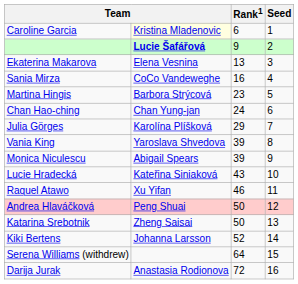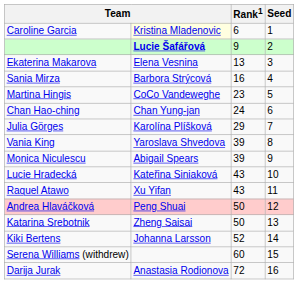 <table class="wikitable">
 <tr>
 <th width="325" colspan=2>Team</th>
 <th>Rank<sup>1</sup></th>
 <th>Seed</th>
 </tr>
 <tr>
 <td> <a href='#'>Caroline Garcia</a></td>
 <td style="background: lightyellow;"> <a href='#'>Kristina Mladenovic</a></td>
 <td>6</td>
 <td>1</td>
 </tr>
 <tr style="background:#cfc;">
 <td></td>
 <td> <strong><a href='#'>Lucie Šafářová</a></strong></td>
 <td>9</td>
 <td>2</td>
 </tr>
 <tr>
 <td> <a href='#'>Ekaterina Makarova</a></td>
 <td> <a href='#'>Elena Vesnina</a></td>
 <td>13</td>
 <td>3</td>
 </tr>
 <tr>
 <td> <a href='#'>Sania Mirza</a></td>
-<td> <a href='#'>CoCo Vandeweghe</a></td>
+<td> <a href='#'>Barbora Strýcová</a></td>
 <td>16</td>
 <td>4</td>
 </tr>
 <tr>
 <td> <a href='#'>Martina Hingis</a></td>
-<td> <a href='#'>Barbora Strýcová</a></td>
+<td> <a href='#'>CoCo Vandeweghe</a></td>
 <td>23</td>
 <td>5</td>
 </tr>
 <tr>
 <td> <a href='#'>Chan Hao-ching</a></td>
 <td> <a href='#'>Chan Yung-jan</a></td>
 <td>24</td>
 <td>6</td>
 </tr>
 <tr>
 <td> <a href='#'>Julia Görges</a></td>
 <td> <a href='#'>Karolína Plíšková</a></td>
 <td>29</td>
 <td>7</td>
 </tr>
 <tr>
 <td> <a href='#'>Vania King</a></td>
 <td> <a href='#'>Yaroslava Shvedova</a></td>
 <td>39</td>
 <td>8</td>
 </tr>
 <tr>
 <td> <a href='#'>Monica Niculescu</a></td>
 <td> <a href='#'>Abigail Spears</a></td>
 <td>39</td>
 <td>9</td>
 </tr>
 <tr>
 <td> <a href='#'>Lucie Hradecká</a></td>
 <td> <a href='#'>Kateřina Siniaková</a></td>
 <td>43</td>
 <td>10</td>
 </tr>
 <tr>
 <td> <a href='#'>Raquel Atawo</a></td>
 <td> <a href='#'>Xu Yifan</a></td>
-<td>46</td>
+<td>43</td>
 <td>11</td>
 </tr>
 <tr style="background:#fcc;">
 <td> <a href='#'>Andrea Hlaváčková</a></td>
 <td> <a href='#'>Peng Shuai</a></td>
 <td>50</td>
 <td>12</td>
 </tr>
 <tr>
 <td> <a href='#'>Katarina Srebotnik</a></td>
 <td> <a href='#'>Zheng Saisai</a></td>
 <td>50</td>
 <td>13</td>
 </tr>
 <tr>
 <td> <a href='#'>Kiki Bertens</a></td>
 <td> <a href='#'>Johanna Larsson</a></td>
 <td>52</td>
 <td>14</td>
 </tr>
 <tr>
 <td> <a href='#'>Serena Williams</a> (withdrew)</td>
 <td></td>
-<td>64</td>
+<td>60</td>
 <td>15</td>
 </tr>
 <tr>
 <td> <a href='#'>Darija Jurak</a></td>
 <td> <a href='#'>Anastasia Rodionova</a></td>
 <td>72</td>
 <td>16</td>
 </tr>
 </table>
